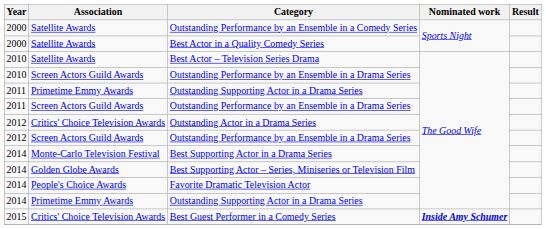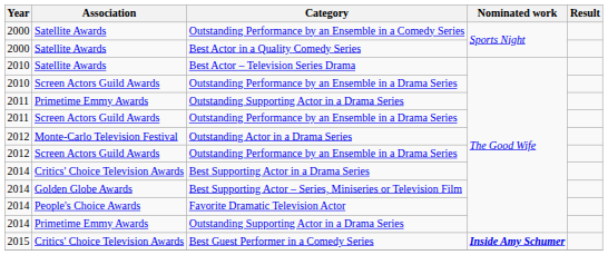 <table class="wikitable sortable">
 <tr>
 <th>Year</th>
 <th>Association</th>
 <th>Category</th>
 <th>Nominated work</th>
 <th>Result</th>
 </tr>
 <tr>
 <td>2000</td>
 <td><a href='#'>Satellite Awards</a></td>
 <td><a href='#'>Outstanding Performance by an Ensemble in a Comedy Series</a></td>
 <td rowspan="2"><em><a href='#'>Sports Night</a></em></td>
 <td></td>
 </tr>
 <tr>
 <td>2000</td>
 <td><a href='#'>Satellite Awards</a></td>
 <td><a href='#'>Best Actor in a Quality Comedy Series</a></td>
 <td></td>
 </tr>
 <tr>
 <td>2010</td>
 <td><a href='#'>Satellite Awards</a></td>
 <td><a href='#'>Best Actor – Television Series Drama</a></td>
 <td rowspan="10"><em><a href='#'>The Good Wife</a></em></td>
 <td></td>
 </tr>
 <tr>
 <td>2010</td>
 <td><a href='#'>Screen Actors Guild Awards</a></td>
 <td><a href='#'>Outstanding Performance by an Ensemble in a Drama Series</a></td>
 <td></td>
 </tr>
 <tr>
 <td>2011</td>
 <td><a href='#'>Primetime Emmy Awards</a></td>
 <td><a href='#'>Outstanding Supporting Actor in a Drama Series</a></td>
 <td></td>
 </tr>
 <tr>
 <td>2011</td>
 <td><a href='#'>Screen Actors Guild Awards</a></td>
 <td><a href='#'>Outstanding Performance by an Ensemble in a Drama Series</a></td>
 <td></td>
 </tr>
 <tr>
 <td>2012</td>
-<td><a href='#'>Critics' Choice Television Awards</a></td>
+<td><a href='#'>Monte-Carlo Television Festival</a></td>
 <td><a href='#'>Outstanding Actor in a Drama Series</a></td>
 <td></td>
 </tr>
 <tr>
 <td>2012</td>
 <td><a href='#'>Screen Actors Guild Awards</a></td>
 <td><a href='#'>Outstanding Performance by an Ensemble in a Drama Series</a></td>
 <td></td>
 </tr>
 <tr>
 <td>2014</td>
-<td><a href='#'>Monte-Carlo Television Festival</a></td>
+<td><a href='#'>Critics' Choice Television Awards</a></td>
 <td><a href='#'>Best Supporting Actor in a Drama Series</a></td>
 <td></td>
 </tr>
 <tr>
 <td>2014</td>
 <td><a href='#'>Golden Globe Awards</a></td>
 <td><a href='#'>Best Supporting Actor – Series, Miniseries or Television Film</a></td>
 <td></td>
 </tr>
 <tr>
 <td>2014</td>
 <td><a href='#'>People's Choice Awards</a></td>
 <td><a href='#'>Favorite Dramatic Television Actor</a></td>
 <td></td>
 </tr>
 <tr>
 <td>2014</td>
 <td><a href='#'>Primetime Emmy Awards</a></td>
 <td><a href='#'>Outstanding Supporting Actor in a Drama Series</a></td>
 <td></td>
 </tr>
 <tr>
 <td>2015</td>
 <td><a href='#'>Critics' Choice Television Awards</a></td>
 <td><a href='#'>Best Guest Performer in a Comedy Series</a></td>
 <td><strong><em><a href='#'>Inside Amy Schumer</a></em></strong></td>
 <td></td>
 </tr>
 <tr>
 </tr>
 </table>
